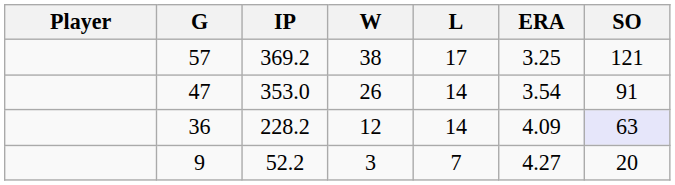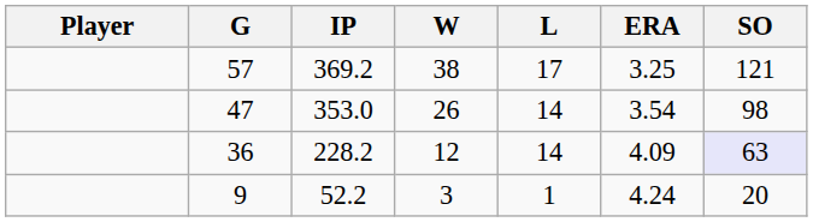 <table class="wikitable sortable">
 <tr>
 <th bgcolor="#DDDDFF" width="16%">Player</th>
 <th bgcolor="#DDDDFF" width="9%">G</th>
 <th bgcolor="#DDDDFF" width="9%">IP</th>
 <th bgcolor="#DDDDFF" width="9%">W</th>
 <th bgcolor="#DDDDFF" width="9%">L</th>
 <th bgcolor="#DDDDFF" width="9%">ERA</th>
 <th bgcolor="#DDDDFF" width="9%">SO</th>
 </tr>
 <tr align="center">
 <td></td>
 <td>57</td>
 <td>369.2</td>
 <td>38</td>
 <td>17</td>
 <td>3.25</td>
 <td>121</td>
 </tr>
 <tr align="center">
 <td></td>
 <td>47</td>
 <td>353.0</td>
 <td>26</td>
 <td>14</td>
 <td>3.54</td>
-<td>91</td>
+<td>98</td>
 </tr>
 <tr align="center">
 <td></td>
 <td>36</td>
 <td>228.2</td>
 <td>12</td>
 <td>14</td>
 <td>4.09</td>
 <td style="background: lavender;">63</td>
 </tr>
 <tr align="center">
 <td></td>
 <td>9</td>
 <td>52.2</td>
 <td>3</td>
-<td>7</td>
-<td>4.27</td>
+<td>1</td>
+<td>4.24</td>
 <td>20</td>
 </tr>
 </table>
